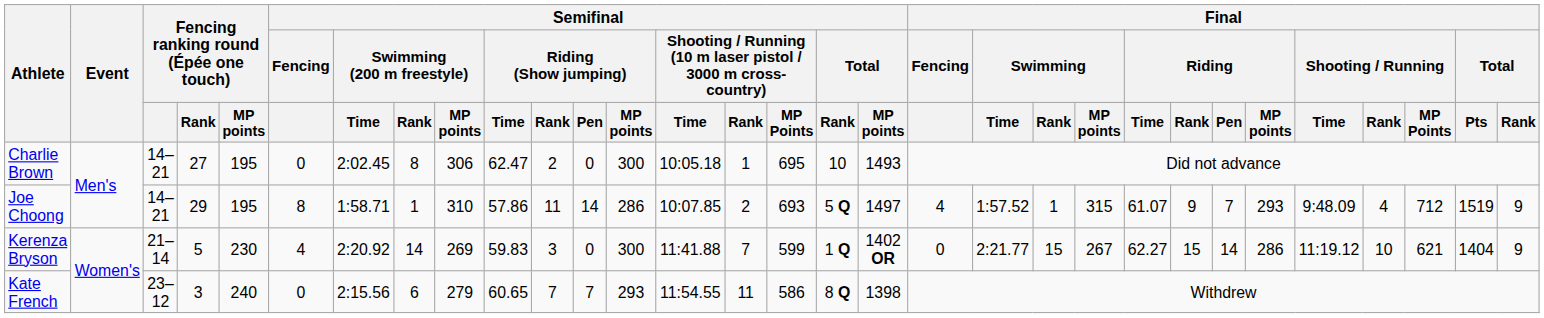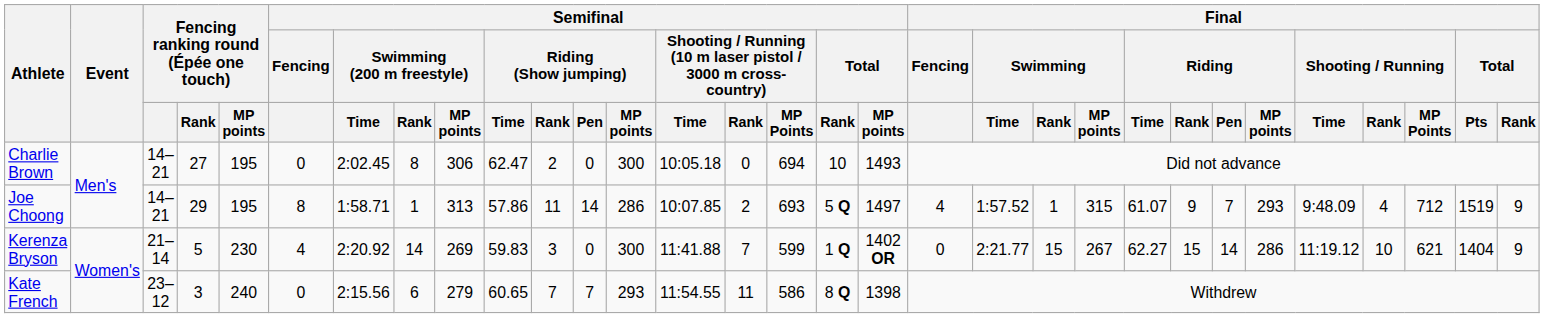 <table class="wikitable" style="font-size:90%;text-align:center">
 <tr>
 <th rowspan="3">Athlete</th>
 <th rowspan="3">Event</th>
 <th colspan="3" rowspan="2">Fencing ranking round<br><span>(Épée one touch)</span></th>
 <th colspan="13">Semifinal</th>
 <th colspan="13">Final</th>
 </tr>
 <tr style="font-size:95%">
 <th>Fencing</th>
 <th colspan="3">Swimming<br><span>(200 m freestyle)</span></th>
 <th colspan="4">Riding<br><span>(Show jumping)</span></th>
 <th colspan="3">Shooting / Running<br><span>(10 m laser pistol /</span> <span>3000 m cross-country)</span></th>
 <th colspan="2">Total</th>
 <th>Fencing</th>
 <th colspan="3">Swimming</th>
 <th colspan="4">Riding</th>
 <th colspan="3">Shooting / Running</th>
 <th colspan="2">Total</th>
 </tr>
 <tr style="font-size:90%">
 <th></th>
 <th>Rank</th>
 <th>MP points</th>
 <th></th>
 <th>Time</th>
 <th>Rank</th>
 <th>MP points</th>
 <th>Time</th>
 <th>Rank</th>
 <th>Pen</th>
 <th>MP points</th>
 <th>Time</th>
 <th>Rank</th>
 <th>MP Points</th>
 <th>Rank</th>
 <th>MP points</th>
 <th></th>
 <th>Time</th>
 <th>Rank</th>
 <th>MP points</th>
 <th>Time</th>
 <th>Rank</th>
 <th>Pen</th>
 <th>MP points</th>
 <th>Time</th>
 <th>Rank</th>
 <th>MP Points</th>
 <th>Pts</th>
 <th>Rank</th>
 </tr>
 <tr>
 <td align="left"><a href='#'>Charlie Brown</a></td>
 <td rowspan="2" align="left"><a href='#'>Men's</a></td>
 <td>14–21</td>
 <td>27</td>
 <td>195</td>
 <td>0</td>
 <td>2:02.45</td>
 <td>8</td>
 <td>306</td>
 <td>62.47</td>
 <td>2</td>
 <td>0</td>
 <td>300</td>
 <td>10:05.18</td>
-<td>1</td>
-<td>695</td>
+<td>0</td>
+<td>694</td>
 <td>10</td>
 <td>1493</td>
 <td colspan="13">Did not advance</td>
 </tr>
 <tr>
 <td align="left"><a href='#'>Joe Choong</a></td>
 <td>14–21</td>
 <td>29</td>
 <td>195</td>
 <td>8</td>
 <td>1:58.71</td>
 <td>1</td>
-<td>310</td>
+<td>313</td>
 <td>57.86</td>
 <td>11</td>
 <td>14</td>
 <td>286</td>
 <td>10:07.85</td>
 <td>2</td>
 <td>693</td>
 <td>5 <strong>Q</strong></td>
 <td>1497</td>
 <td>4</td>
 <td>1:57.52</td>
 <td>1</td>
 <td>315</td>
 <td>61.07</td>
 <td>9</td>
 <td>7</td>
 <td>293</td>
 <td>9:48.09</td>
 <td>4</td>
 <td>712</td>
 <td>1519</td>
 <td>9</td>
 </tr>
 <tr>
 <td align=left><a href='#'>Kerenza Bryson</a></td>
 <td rowspan="2"><a href='#'>Women's</a></td>
 <td>21–14</td>
 <td>5</td>
 <td>230</td>
 <td>4</td>
 <td>2:20.92</td>
 <td>14</td>
 <td>269</td>
 <td>59.83</td>
 <td>3</td>
 <td>0</td>
 <td>300</td>
 <td>11:41.88</td>
 <td>7</td>
 <td>599</td>
 <td>1 <strong>Q</strong></td>
 <td>1402 <strong>OR</strong></td>
 <td>0</td>
 <td>2:21.77</td>
 <td>15</td>
 <td>267</td>
 <td>62.27</td>
 <td>15</td>
 <td>14</td>
 <td>286</td>
 <td>11:19.12</td>
 <td>10</td>
 <td>621</td>
 <td>1404</td>
 <td>9</td>
 </tr>
 <tr>
 <td align=left><a href='#'>Kate French</a></td>
 <td>23–12</td>
 <td>3</td>
 <td>240</td>
 <td>0</td>
 <td>2:15.56</td>
 <td>6</td>
 <td>279</td>
 <td>60.65</td>
 <td>7</td>
 <td>7</td>
 <td>293</td>
 <td>11:54.55</td>
 <td>11</td>
 <td>586</td>
 <td>8 <strong>Q</strong></td>
 <td>1398</td>
 <td colspan=13>Withdrew</td>
 </tr>
 </table>
